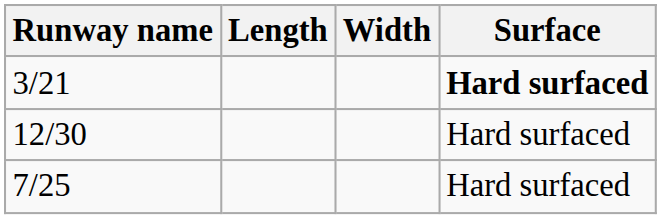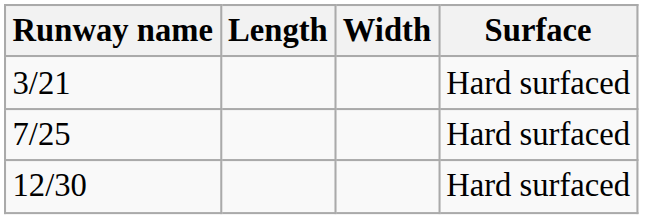 <table class="wikitable">
 <tr>
 <th>Runway name</th>
 <th>Length</th>
 <th>Width</th>
 <th>Surface</th>
 </tr>
 <tr>
 <td>3/21</td>
 <td></td>
 <td></td>
-<td><strong>Hard surfaced</strong></td>
-</tr>
-<tr>
-<td>12/30</td>
-<td></td>
-<td></td>
 <td>Hard surfaced</td>
 </tr>
 <tr>
 <td>7/25</td>
 <td></td>
 <td></td>
 <td>Hard surfaced</td>
 </tr>
+<tr>
+<td>12/30</td>
+<td></td>
+<td></td>
+<td>Hard surfaced</td>
+</tr>
 </table>
